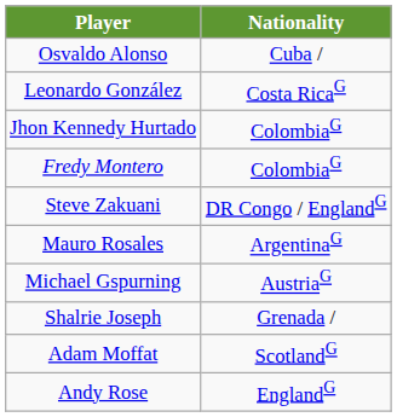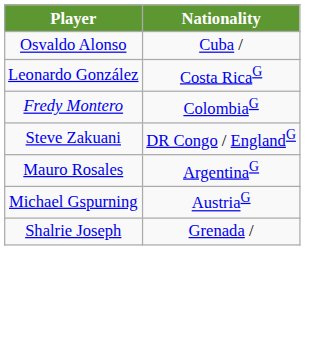 <table class="wikitable" style="text-align:center; margin-left:1em; font-size:85%;">
 <tr>
 <th style="background:#5d9731; color:white; text-align:center;">Player</th>
 <th style="background:#5d9731; color:white; text-align:center;">Nationality</th>
 </tr>
 <tr>
 <td><a href='#'>Osvaldo Alonso</a></td>
 <td> <a href='#'>Cuba</a> / </td>
 </tr>
 <tr>
 <td><a href='#'>Leonardo González</a></td>
 <td> <a href='#'>Costa Rica</a><sup><a href='#'>G</a></sup></td>
-</tr>
-<tr>
-<td><a href='#'>Jhon Kennedy Hurtado</a></td>
-<td> <a href='#'>Colombia</a><sup><a href='#'>G</a></sup></td>
 </tr>
 <tr>
 <td><em><a href='#'>Fredy Montero</a></em></td>
 <td> <a href='#'>Colombia</a><sup><a href='#'>G</a></sup></td>
 </tr>
 <tr>
 <td><a href='#'>Steve Zakuani</a></td>
 <td> <a href='#'>DR Congo</a> /  <a href='#'>England</a><sup><a href='#'>G</a></sup></td>
 </tr>
 <tr>
 <td><a href='#'>Mauro Rosales</a></td>
 <td> <a href='#'>Argentina</a><sup><a href='#'>G</a></sup></td>
 </tr>
 <tr>
 <td><a href='#'>Michael Gspurning</a></td>
 <td> <a href='#'>Austria</a><sup><a href='#'>G</a></sup></td>
 </tr>
 <tr>
 <td><a href='#'>Shalrie Joseph</a></td>
 <td> <a href='#'>Grenada</a> / </td>
 </tr>
-<tr>
-<td><a href='#'>Adam Moffat</a></td>
-<td> <a href='#'>Scotland</a><sup><a href='#'>G</a></sup></td>
-</tr>
-<tr>
-<td><a href='#'>Andy Rose</a></td>
-<td> <a href='#'>England</a><sup><a href='#'>G</a></sup></td>
-</tr>
 </table>
